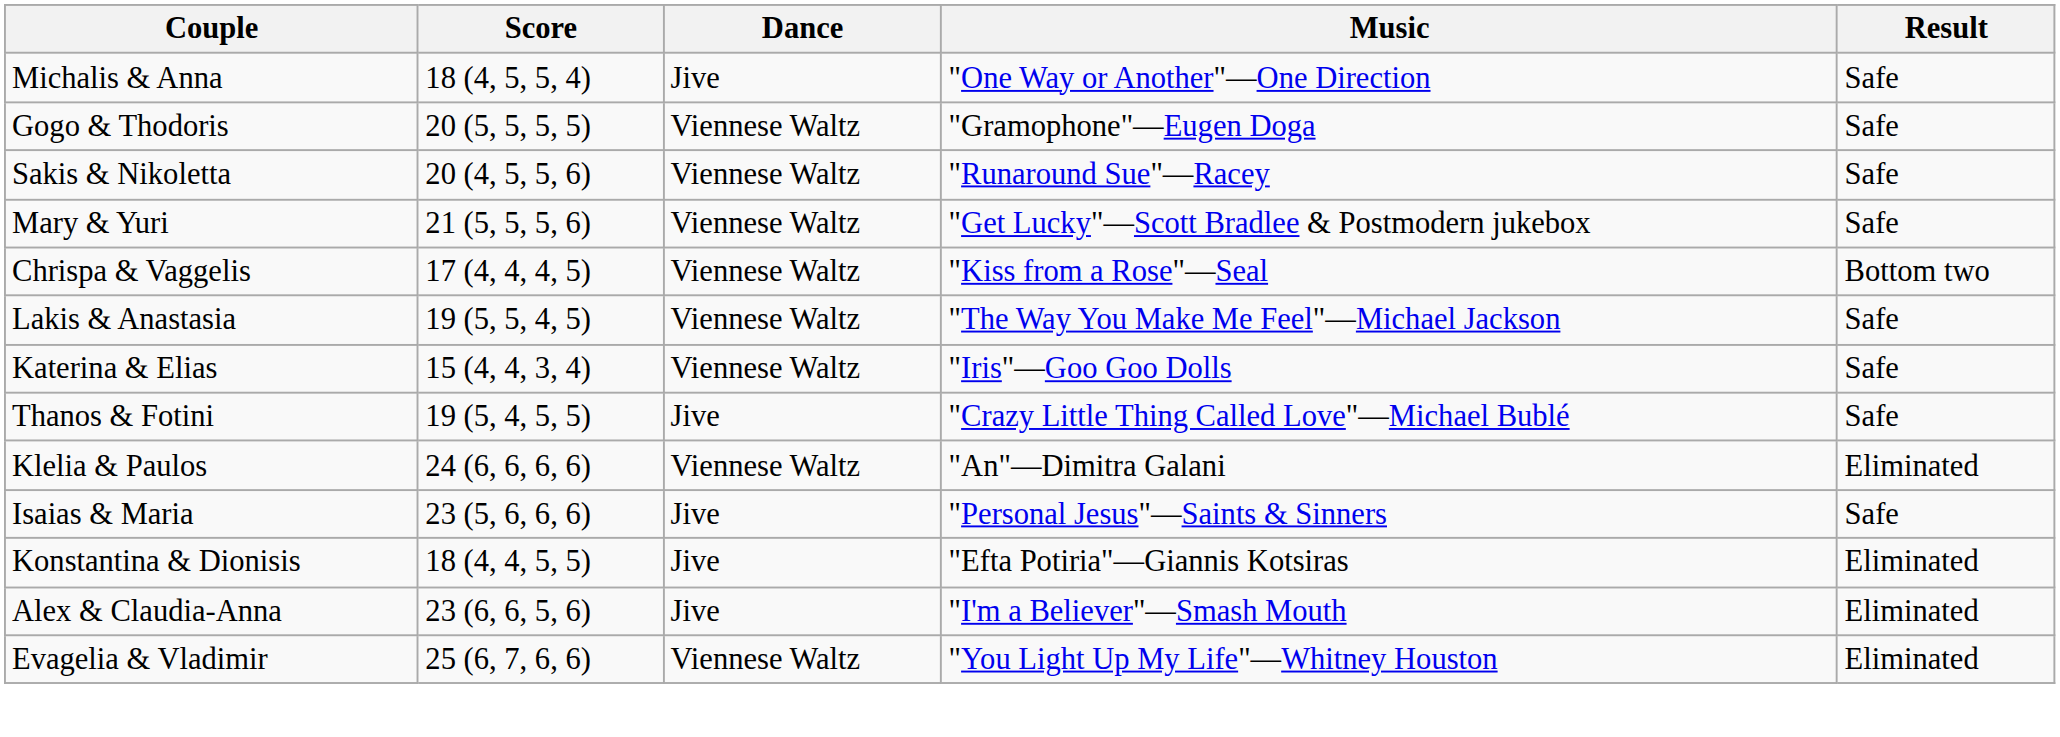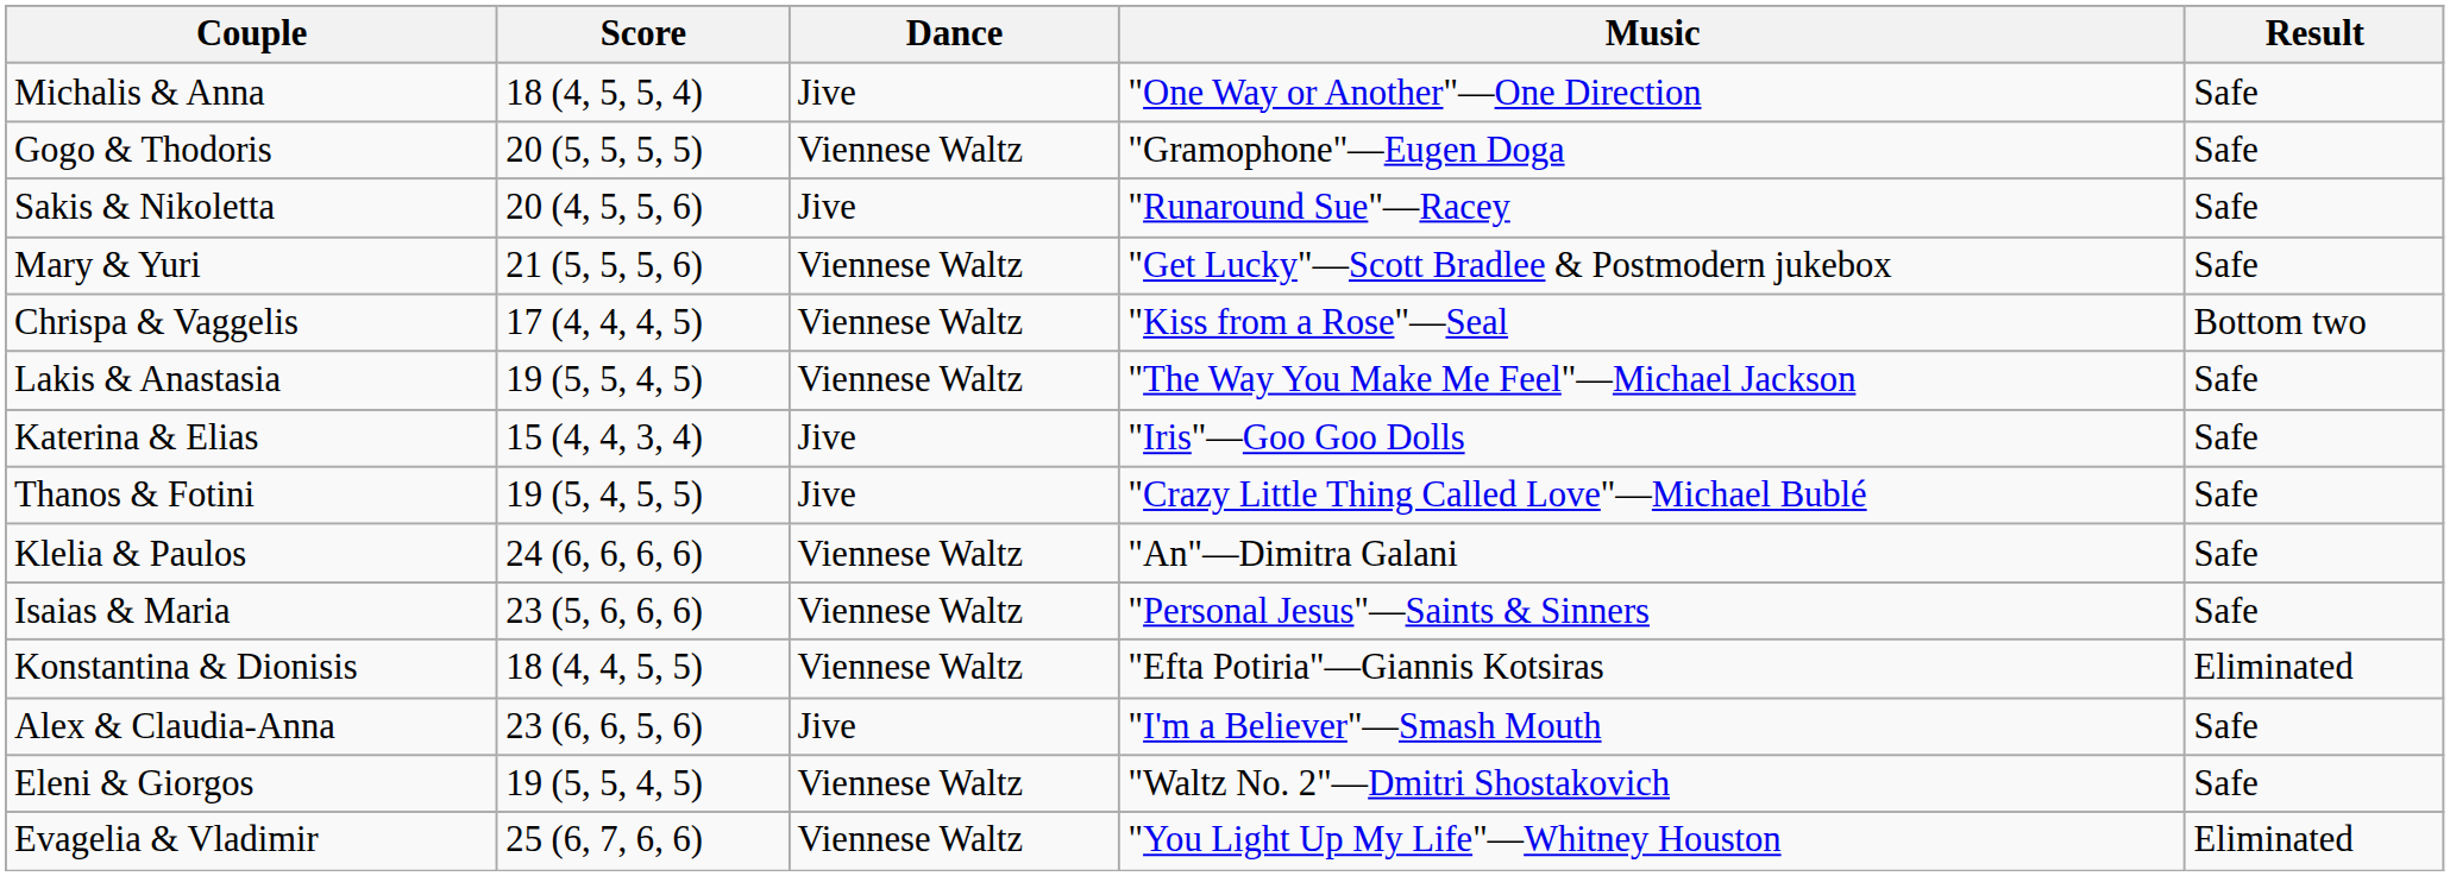 <table class="wikitable sortable" style="width:85%;">
 <tr>
 <th>Couple</th>
 <th>Score</th>
 <th>Dance</th>
 <th>Music</th>
 <th>Result</th>
 </tr>
 <tr>
 <td>Michalis & Anna</td>
 <td>18 (4, 5, 5, 4)</td>
 <td>Jive</td>
 <td>"<a href='#'>One Way or Another</a>"—<a href='#'>One Direction</a></td>
 <td>Safe</td>
 </tr>
 <tr>
 <td>Gogo & Thodoris</td>
 <td>20 (5, 5, 5, 5)</td>
 <td>Viennese Waltz</td>
 <td>"Gramophone"—<a href='#'>Eugen Doga</a></td>
 <td>Safe</td>
 </tr>
 <tr>
 <td>Sakis & Nikoletta</td>
 <td>20 (4, 5, 5, 6)</td>
-<td>Viennese Waltz</td>
+<td>Jive</td>
 <td>"<a href='#'>Runaround Sue</a>"—<a href='#'>Racey</a></td>
 <td>Safe</td>
 </tr>
 <tr>
 <td>Mary & Yuri</td>
 <td>21 (5, 5, 5, 6)</td>
 <td>Viennese Waltz</td>
 <td>"<a href='#'>Get Lucky</a>"—<a href='#'>Scott Bradlee</a> & Postmodern jukebox</td>
 <td>Safe</td>
 </tr>
 <tr>
 <td>Chrispa & Vaggelis</td>
 <td>17 (4, 4, 4, 5)</td>
 <td>Viennese Waltz</td>
 <td>"<a href='#'>Kiss from a Rose</a>"—<a href='#'>Seal</a></td>
 <td>Bottom two</td>
 </tr>
 <tr>
 <td>Lakis & Anastasia</td>
 <td>19 (5, 5, 4, 5)</td>
 <td>Viennese Waltz</td>
 <td>"<a href='#'>The Way You Make Me Feel</a>"—<a href='#'>Michael Jackson</a></td>
 <td>Safe</td>
 </tr>
 <tr>
 <td>Katerina & Elias</td>
 <td>15 (4, 4, 3, 4)</td>
-<td>Viennese Waltz</td>
+<td>Jive</td>
 <td>"<a href='#'>Iris</a>"—<a href='#'>Goo Goo Dolls</a></td>
 <td>Safe</td>
 </tr>
 <tr>
 <td>Thanos & Fotini</td>
 <td>19 (5, 4, 5, 5)</td>
 <td>Jive</td>
 <td>"<a href='#'>Crazy Little Thing Called Love</a>"—<a href='#'>Michael Bublé</a></td>
 <td>Safe</td>
 </tr>
 <tr>
 <td>Klelia & Paulos</td>
 <td>24 (6, 6, 6, 6)</td>
 <td>Viennese Waltz</td>
 <td>"An"—Dimitra Galani</td>
-<td>Eliminated</td>
+<td>Safe</td>
 </tr>
 <tr>
 <td>Isaias & Maria</td>
 <td>23 (5, 6, 6, 6)</td>
-<td>Jive</td>
+<td>Viennese Waltz</td>
 <td>"<a href='#'>Personal Jesus</a>"—<a href='#'>Saints & Sinners</a></td>
 <td>Safe</td>
 </tr>
 <tr>
 <td>Konstantina & Dionisis</td>
 <td>18 (4, 4, 5, 5)</td>
-<td>Jive</td>
+<td>Viennese Waltz</td>
 <td>"Efta Potiria"—Giannis Kotsiras</td>
 <td>Eliminated</td>
 </tr>
 <tr>
 <td>Alex & Claudia-Anna</td>
 <td>23 (6, 6, 5, 6)</td>
 <td>Jive</td>
 <td>"<a href='#'>I'm a Believer</a>"—<a href='#'>Smash Mouth</a></td>
-<td>Eliminated</td>
+<td>Safe</td>
+</tr>
+<tr>
+<td>Eleni & Giorgos</td>
+<td>19 (5, 5, 4, 5)</td>
+<td>Viennese Waltz</td>
+<td>"Waltz No. 2"—<a href='#'>Dmitri Shostakovich</a></td>
+<td>Safe</td>
 </tr>
 <tr>
 <td>Evagelia & Vladimir</td>
 <td>25 (6, 7, 6, 6)</td>
 <td>Viennese Waltz</td>
 <td>"<a href='#'>You Light Up My Life</a>"—<a href='#'>Whitney Houston</a></td>
 <td>Eliminated</td>
 </tr>
 </table>
